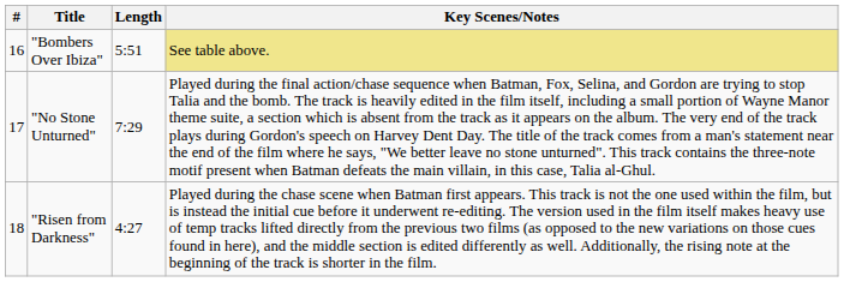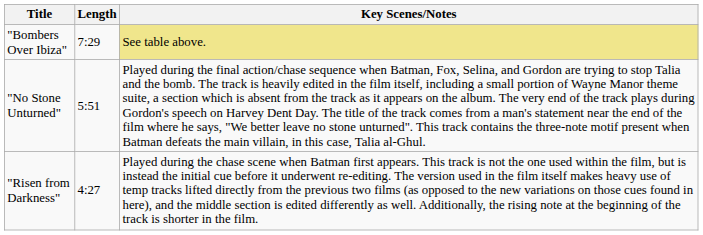 <table class="wikitable">
 <tr>
-<th style="text-align:center;">#</th>
 <th style="text-align:center;">Title</th>
 <th style="text-align:center;">Length</th>
 <th style="text-align:center;">Key Scenes/Notes</th>
 </tr>
 <tr>
-<td>16</td>
 <td>"Bombers Over Ibiza"</td>
-<td>5:51</td>
+<td>7:29</td>
 <td style="background: khaki;">See table above.</td>
 </tr>
 <tr>
-<td>17</td>
 <td>"No Stone Unturned"</td>
-<td>7:29</td>
+<td>5:51</td>
 <td>Played during the final action/chase sequence when Batman, Fox, Selina, and Gordon are trying to stop Talia and the bomb. The track is heavily edited in the film itself, including a small portion of Wayne Manor theme suite, a section which is absent from the track as it appears on the album. The very end of the track plays during Gordon's speech on Harvey Dent Day. The title of the track comes from a man's statement near the end of the film where he says, "We better leave no stone unturned". This track contains the three-note motif present when Batman defeats the main villain, in this case, Talia al-Ghul.</td>
 </tr>
 <tr>
-<td>18</td>
 <td>"Risen from Darkness"</td>
 <td>4:27</td>
 <td>Played during the chase scene when Batman first appears. This track is not the one used within the film, but is instead the initial cue before it underwent re-editing. The version used in the film itself makes heavy use of temp tracks lifted directly from the previous two films (as opposed to the new variations on those cues found in here), and the middle section is edited differently as well. Additionally, the rising note at the beginning of the track is shorter in the film.</td>
 </tr>
 </table>
